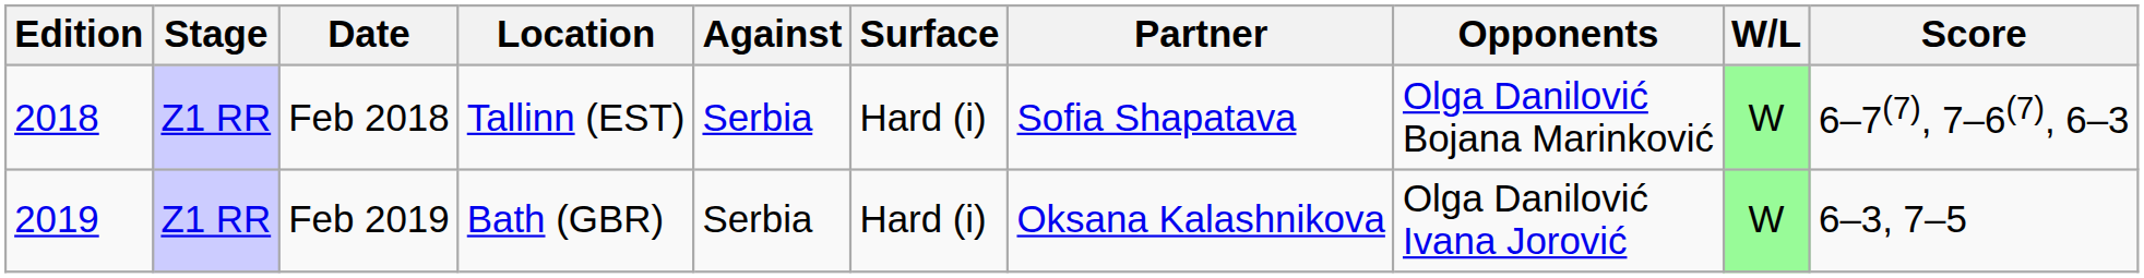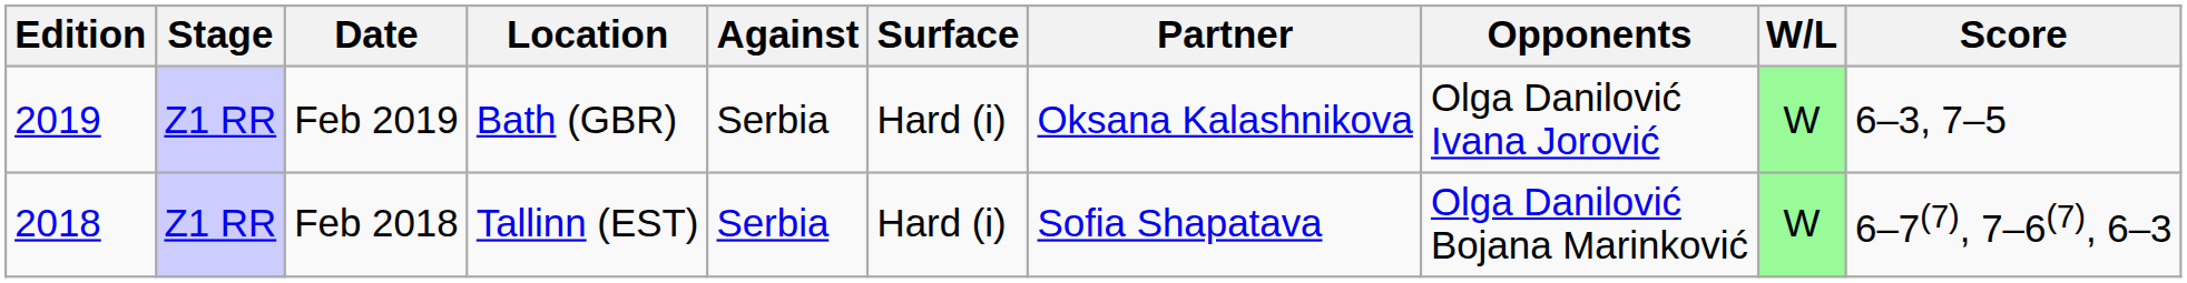 <table class=wikitable>
 <tr>
 <th>Edition</th>
 <th>Stage</th>
 <th>Date</th>
 <th>Location</th>
 <th>Against</th>
 <th>Surface</th>
 <th>Partner</th>
 <th>Opponents</th>
 <th>W/L</th>
 <th>Score</th>
 </tr>
 <tr>
+<td><a href='#'>2019</a></td>
+<td style="background:#CCF;"><a href='#'>Z1 RR</a></td>
+<td>Feb 2019</td>
+<td><a href='#'>Bath</a> (GBR)</td>
+<td> Serbia</td>
+<td>Hard (i)</td>
+<td><a href='#'>Oksana Kalashnikova</a></td>
+<td>Olga Danilović <br> <a href='#'>Ivana Jorović</a></td>
+<td style="text-align:center; background:#98fb98;">W</td>
+<td>6–3, 7–5</td>
+</tr>
+<tr>
 <td><a href='#'>2018</a></td>
 <td style="background:#CCF;"><a href='#'>Z1 RR</a></td>
 <td>Feb 2018</td>
 <td><a href='#'>Tallinn</a> (EST)</td>
 <td> <a href='#'>Serbia</a></td>
 <td>Hard (i)</td>
 <td><a href='#'>Sofia Shapatava</a></td>
 <td><a href='#'>Olga Danilović</a> <br> Bojana Marinković</td>
 <td style="text-align:center; background:#98fb98;">W</td>
 <td>6–7<sup>(7)</sup>, 7–6<sup>(7)</sup>, 6–3</td>
 </tr>
-<tr>
-<td><a href='#'>2019</a></td>
-<td style="background:#CCF;"><a href='#'>Z1 RR</a></td>
-<td>Feb 2019</td>
-<td><a href='#'>Bath</a> (GBR)</td>
-<td> Serbia</td>
-<td>Hard (i)</td>
-<td><a href='#'>Oksana Kalashnikova</a></td>
-<td>Olga Danilović <br> <a href='#'>Ivana Jorović</a></td>
-<td style="text-align:center; background:#98fb98;">W</td>
-<td>6–3, 7–5</td>
-</tr>
 </table>
